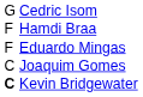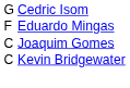 <table border="0" cellpadding="0">
 <tr>
 <td>G</td>
 <td align=right></td>
 <td><a href='#'>Cedric Isom</a></td>
-</tr>
-<tr>
-<td>F</td>
-<td align=right></td>
-<td><a href='#'>Hamdi Braa</a></td>
 </tr>
 <tr>
 <td>F</td>
 <td align=right></td>
 <td><a href='#'>Eduardo Mingas</a></td>
 </tr>
 <tr>
 <td>C</td>
 <td align=right></td>
 <td><a href='#'>Joaquim Gomes</a></td>
 </tr>
 <tr>
-<td><strong>C</strong></td>
+<td>C</td>
 <td align=right></td>
 <td><a href='#'>Kevin Bridgewater</a></td>
 </tr>
 </table>
